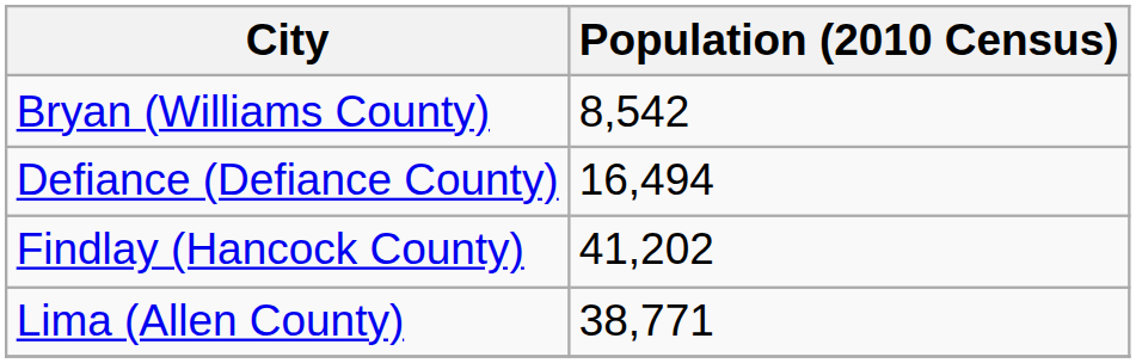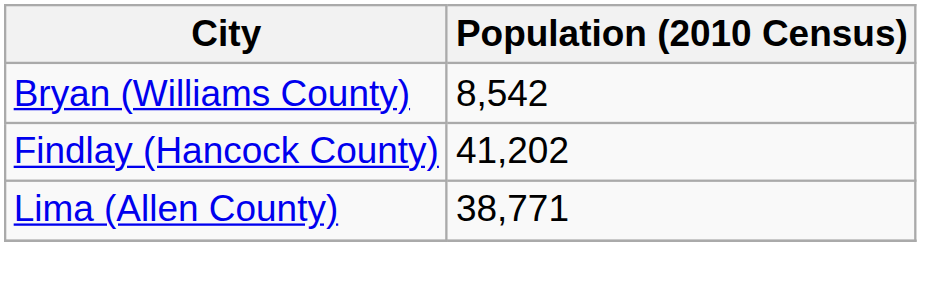 <table class="wikitable">
 <tr>
 <th>City</th>
 <th>Population (2010 Census)</th>
 </tr>
 <tr>
 <td><a href='#'>Bryan (Williams County)</a></td>
 <td>8,542</td>
-</tr>
-<tr>
-<td><a href='#'>Defiance (Defiance County)</a></td>
-<td>16,494</td>
 </tr>
 <tr>
 <td><a href='#'>Findlay (Hancock County)</a></td>
 <td>41,202</td>
 </tr>
 <tr>
 <td><a href='#'>Lima (Allen County)</a></td>
 <td>38,771</td>
 </tr>
 <tr>
 </tr>
 </table>
